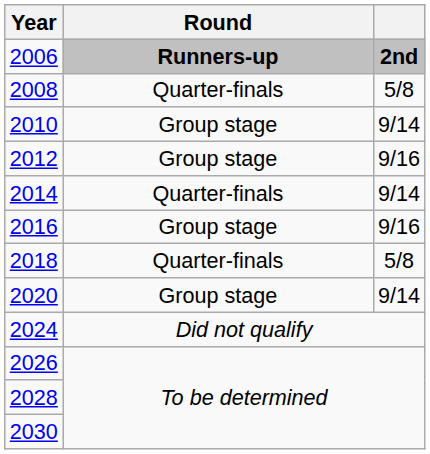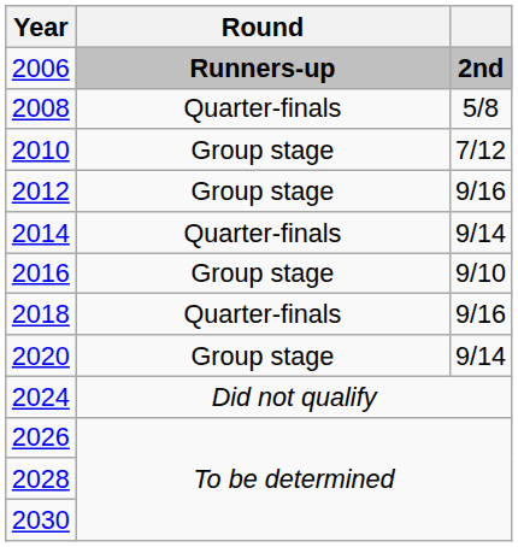 <table class="wikitable" style="text-align: center; font-size:90%">
 <tr>
 <th>Year</th>
 <th style="width:200px">Round</th>
 <th></th>
 </tr>
 <tr>
 <td><a href='#'>2006</a></td>
 <td bgcolor=Silver><strong>Runners-up</strong></td>
 <td bgcolor=Silver><strong>2nd</strong></td>
 </tr>
 <tr>
 <td><a href='#'>2008</a></td>
 <td>Quarter-finals</td>
 <td>5/8</td>
 </tr>
 <tr>
 <td><a href='#'>2010</a></td>
 <td>Group stage</td>
-<td>9/14</td>
+<td>7/12</td>
 </tr>
 <tr>
 <td><a href='#'>2012</a></td>
 <td>Group stage</td>
 <td>9/16</td>
 </tr>
 <tr>
 <td><a href='#'>2014</a></td>
 <td>Quarter-finals</td>
 <td>9/14</td>
 </tr>
 <tr>
 <td><a href='#'>2016</a></td>
 <td>Group stage</td>
-<td>9/16</td>
+<td>9/10</td>
 </tr>
 <tr>
 <td><a href='#'>2018</a></td>
 <td>Quarter-finals</td>
-<td>5/8</td>
+<td>9/16</td>
 </tr>
 <tr>
 <td><a href='#'>2020</a></td>
 <td>Group stage</td>
 <td>9/14</td>
 </tr>
 <tr>
 <td><a href='#'>2024</a></td>
 <td colspan="2"><em>Did not qualify</em></td>
 </tr>
 <tr>
 <td><a href='#'>2026</a></td>
 <td colspan="2" rowspan="3"><em>To be determined</em></td>
 </tr>
 <tr>
 <td><a href='#'>2028</a></td>
 </tr>
 <tr>
 <td><a href='#'>2030</a></td>
 </tr>
 </table>
